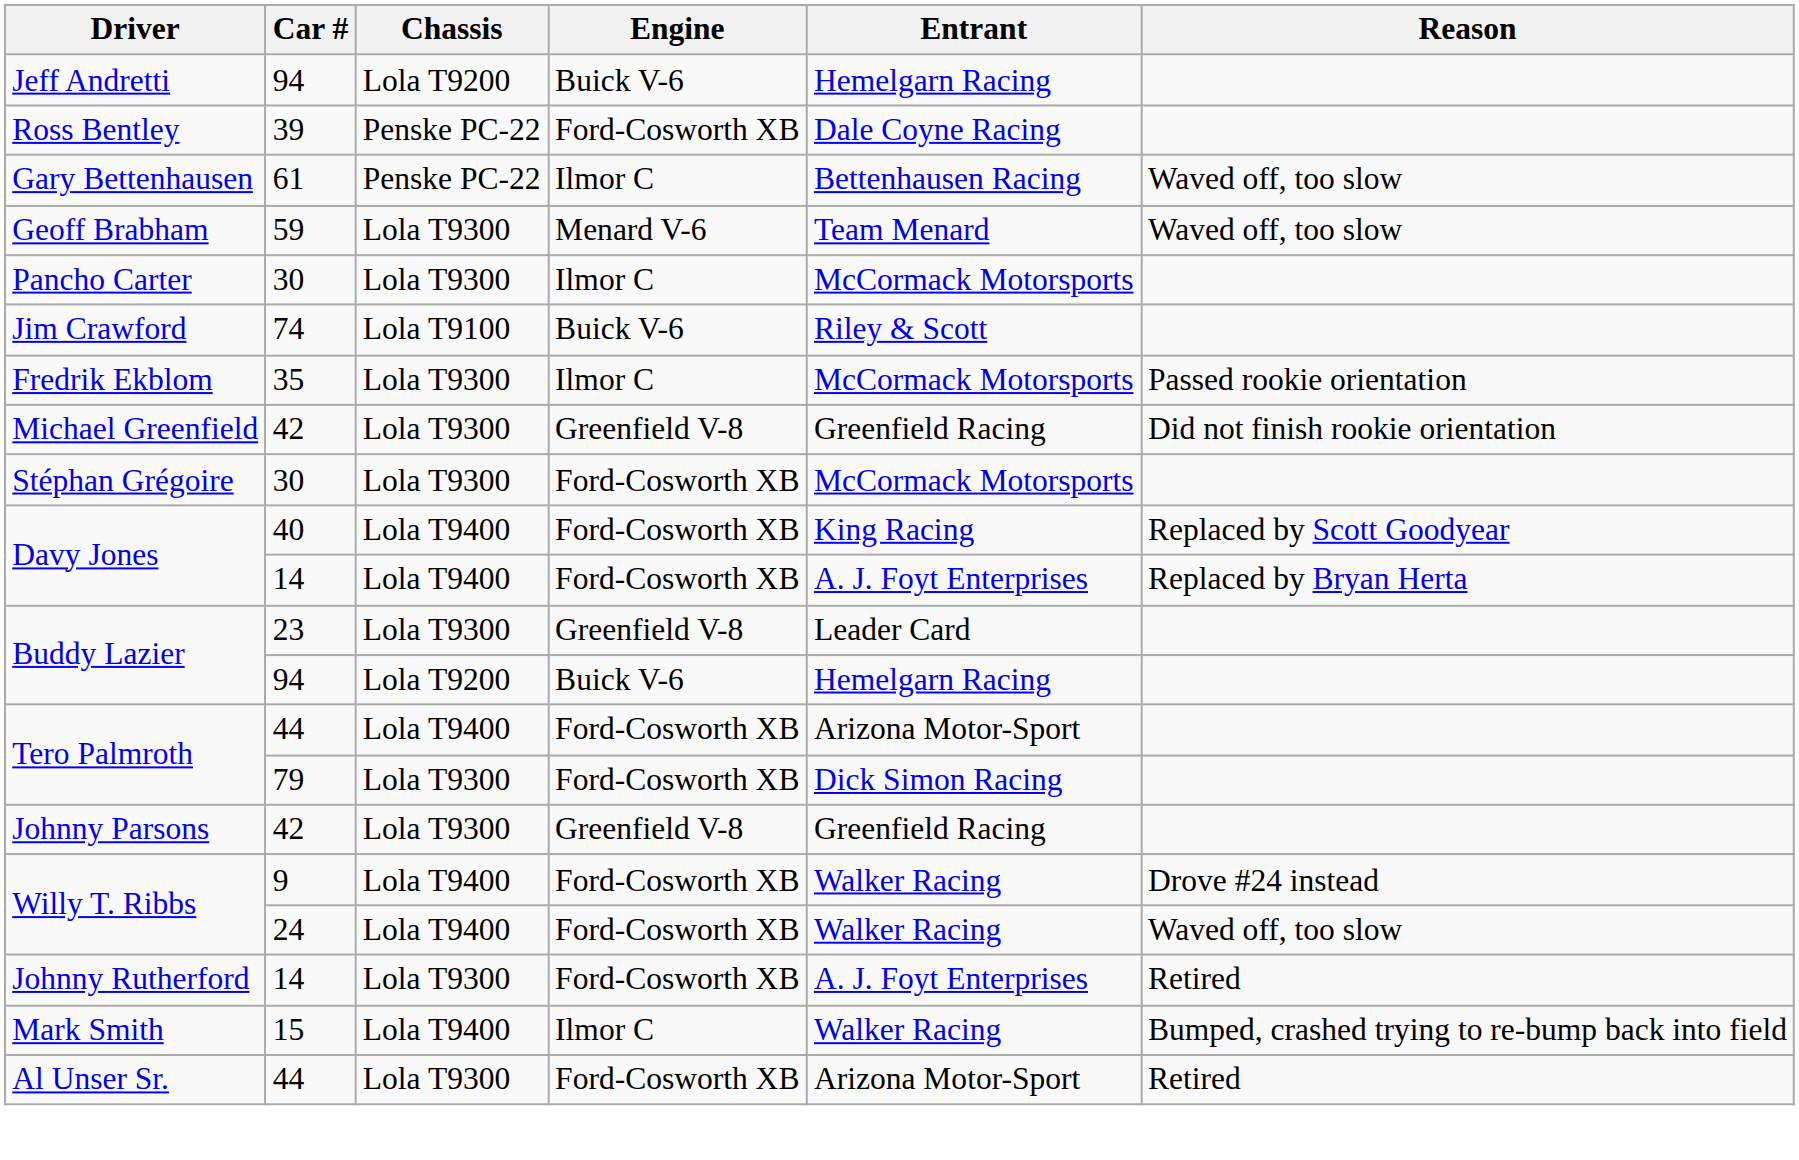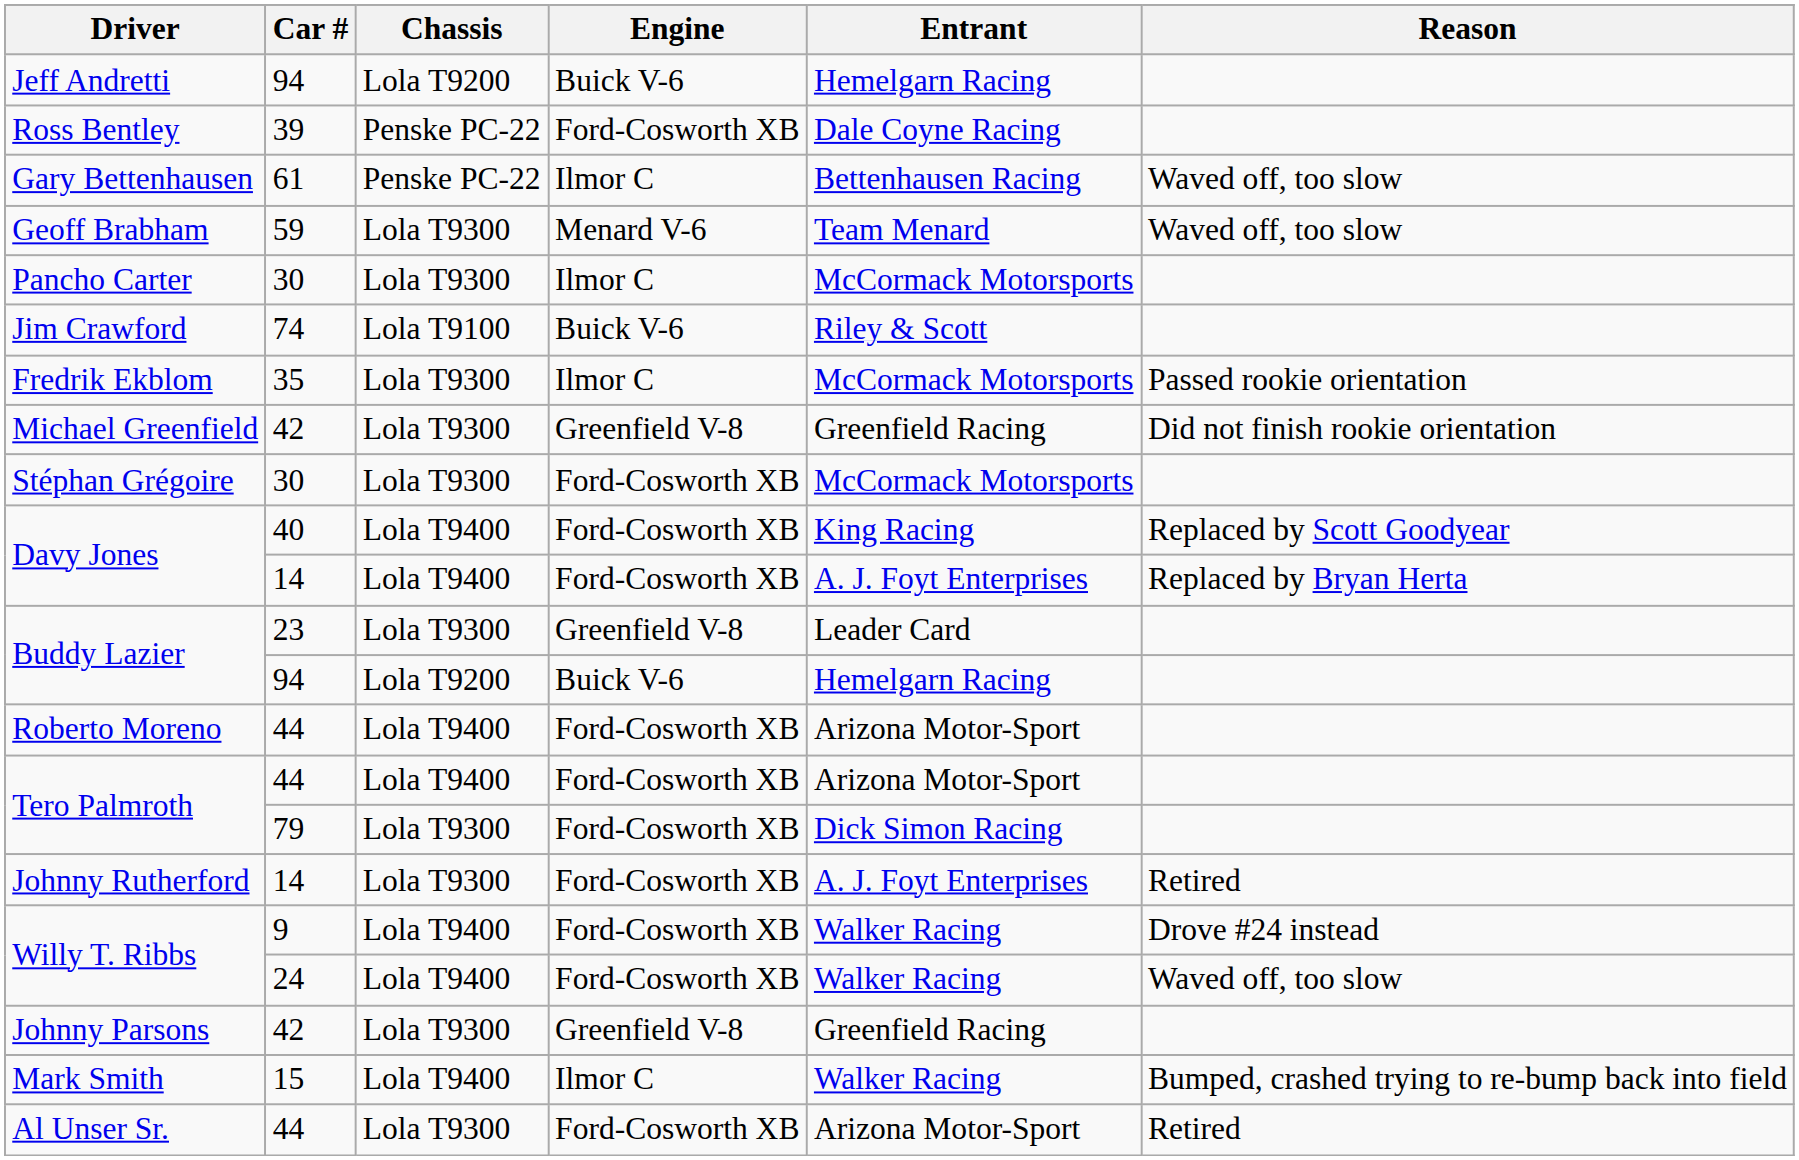 <table class="wikitable">
 <tr>
 <th>Driver</th>
 <th>Car #</th>
 <th>Chassis</th>
 <th>Engine</th>
 <th>Entrant</th>
 <th>Reason</th>
 </tr>
 <tr>
 <td> <a href='#'>Jeff Andretti</a></td>
 <td>94</td>
 <td>Lola T9200</td>
 <td>Buick V-6</td>
 <td><a href='#'>Hemelgarn Racing</a></td>
 <td></td>
 </tr>
 <tr>
 <td> <a href='#'>Ross Bentley</a> <strong></strong></td>
 <td>39</td>
 <td>Penske PC-22</td>
 <td>Ford-Cosworth XB</td>
 <td><a href='#'>Dale Coyne Racing</a></td>
 <td></td>
 </tr>
 <tr>
 <td> <a href='#'>Gary Bettenhausen</a></td>
 <td>61</td>
 <td>Penske PC-22</td>
 <td>Ilmor C</td>
 <td><a href='#'>Bettenhausen Racing</a></td>
 <td>Waved off, too slow</td>
 </tr>
 <tr>
 <td> <a href='#'>Geoff Brabham</a></td>
 <td>59</td>
 <td>Lola T9300</td>
 <td>Menard V-6</td>
 <td><a href='#'>Team Menard</a></td>
 <td>Waved off, too slow</td>
 </tr>
 <tr>
 <td> <a href='#'>Pancho Carter</a></td>
 <td>30</td>
 <td>Lola T9300</td>
 <td>Ilmor C</td>
 <td><a href='#'>McCormack Motorsports</a></td>
 <td></td>
 </tr>
 <tr>
 <td> <a href='#'>Jim Crawford</a></td>
 <td>74</td>
 <td>Lola T9100</td>
 <td>Buick V-6</td>
 <td><a href='#'>Riley & Scott</a></td>
 <td></td>
 </tr>
 <tr>
 <td> <a href='#'>Fredrik Ekblom</a> <strong></strong></td>
 <td>35</td>
 <td>Lola T9300</td>
 <td>Ilmor C</td>
 <td><a href='#'>McCormack Motorsports</a></td>
 <td>Passed rookie orientation</td>
 </tr>
 <tr>
 <td> <a href='#'>Michael Greenfield</a> <strong></strong></td>
 <td>42</td>
 <td>Lola T9300</td>
 <td>Greenfield V-8</td>
 <td>Greenfield Racing</td>
 <td>Did not finish rookie orientation</td>
 </tr>
 <tr>
 <td> <a href='#'>Stéphan Grégoire</a></td>
 <td>30</td>
 <td>Lola T9300</td>
 <td>Ford-Cosworth XB</td>
 <td><a href='#'>McCormack Motorsports</a></td>
 <td></td>
 </tr>
 <tr>
 <td rowspan=2 vertalign="center"> <a href='#'>Davy Jones</a></td>
 <td>40</td>
 <td>Lola T9400</td>
 <td>Ford-Cosworth XB</td>
 <td><a href='#'>King Racing</a></td>
 <td>Replaced by <a href='#'>Scott Goodyear</a></td>
 </tr>
 <tr>
 <td>14</td>
 <td>Lola T9400</td>
 <td>Ford-Cosworth XB</td>
 <td><a href='#'>A. J. Foyt Enterprises</a></td>
 <td>Replaced by <a href='#'>Bryan Herta</a></td>
 </tr>
 <tr>
 <td rowspan=2 vertalign="center"> <a href='#'>Buddy Lazier</a></td>
 <td>23</td>
 <td>Lola T9300</td>
 <td>Greenfield V-8</td>
 <td>Leader Card</td>
 <td></td>
 </tr>
 <tr>
 <td>94</td>
 <td>Lola T9200</td>
 <td>Buick V-6</td>
 <td><a href='#'>Hemelgarn Racing</a></td>
 <td></td>
 </tr>
 <tr>
+<td> <a href='#'>Roberto Moreno</a></td>
+<td>44</td>
+<td>Lola T9400</td>
+<td>Ford-Cosworth XB</td>
+<td>Arizona Motor-Sport</td>
+<td></td>
+</tr>
+<tr>
 <td rowspan=2 vertalign="center"> <a href='#'>Tero Palmroth</a></td>
 <td>44</td>
 <td>Lola T9400</td>
 <td>Ford-Cosworth XB</td>
 <td>Arizona Motor-Sport</td>
 <td></td>
 </tr>
 <tr>
 <td>79</td>
 <td>Lola T9300</td>
 <td>Ford-Cosworth XB</td>
 <td><a href='#'>Dick Simon Racing</a></td>
 <td></td>
 </tr>
 <tr>
-<td> <a href='#'>Johnny Parsons</a></td>
-<td>42</td>
+<td> <a href='#'>Johnny Rutherford</a> <strong></strong></td>
+<td>14</td>
 <td>Lola T9300</td>
-<td>Greenfield V-8</td>
-<td>Greenfield Racing</td>
-<td></td>
+<td>Ford-Cosworth XB</td>
+<td><a href='#'>A. J. Foyt Enterprises</a></td>
+<td>Retired</td>
 </tr>
 <tr>
 <td rowspan=2 vertalign="center"> <a href='#'>Willy T. Ribbs</a></td>
 <td>9</td>
 <td>Lola T9400</td>
 <td>Ford-Cosworth XB</td>
 <td><a href='#'>Walker Racing</a></td>
 <td>Drove #24 instead</td>
 </tr>
 <tr>
 <td>24</td>
 <td>Lola T9400</td>
 <td>Ford-Cosworth XB</td>
 <td><a href='#'>Walker Racing</a></td>
 <td>Waved off, too slow</td>
 </tr>
 <tr>
-<td> <a href='#'>Johnny Rutherford</a> <strong></strong></td>
-<td>14</td>
+<td> <a href='#'>Johnny Parsons</a></td>
+<td>42</td>
 <td>Lola T9300</td>
-<td>Ford-Cosworth XB</td>
-<td><a href='#'>A. J. Foyt Enterprises</a></td>
-<td>Retired</td>
+<td>Greenfield V-8</td>
+<td>Greenfield Racing</td>
+<td></td>
 </tr>
 <tr>
 <td> <a href='#'>Mark Smith</a> <strong></strong></td>
 <td>15</td>
 <td>Lola T9400</td>
 <td>Ilmor C</td>
 <td><a href='#'>Walker Racing</a></td>
 <td>Bumped, crashed trying to re-bump back into field</td>
 </tr>
 <tr>
 <td> <a href='#'>Al Unser Sr.</a> <strong></strong></td>
 <td>44</td>
 <td>Lola T9300</td>
 <td>Ford-Cosworth XB</td>
 <td>Arizona Motor-Sport</td>
 <td>Retired</td>
 </tr>
 </table>
